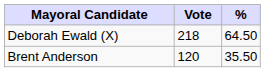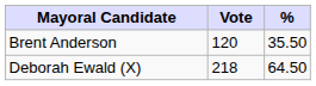 <table class="wikitable">
 <tr>
 <th style="background:#ddf; width:200px;">Mayoral Candidate </th>
 <th style="background:#ddf; width:50px;">Vote</th>
 <th style="background:#ddf; width:30px;">%</th>
 </tr>
 <tr>
+<td>Brent Anderson</td>
+<td>120</td>
+<td>35.50</td>
+</tr>
+<tr>
 <td>Deborah Ewald (X)</td>
 <td>218</td>
 <td>64.50</td>
 </tr>
-<tr>
-<td>Brent Anderson</td>
-<td>120</td>
-<td>35.50</td>
-</tr>
 </table>
